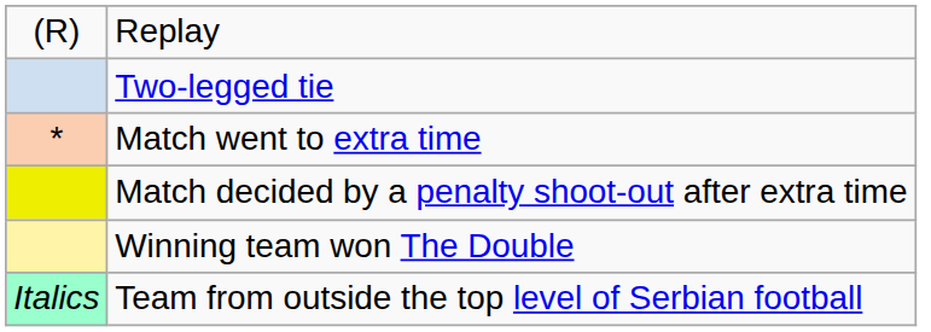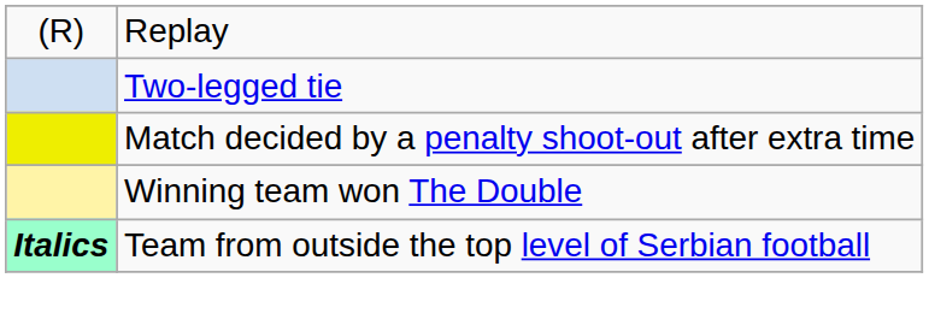 <table class="wikitable">
 <tr>
 <td align=center>(R)</td>
 <td>Replay</td>
 </tr>
 <tr>
 <td align=center style="background-color:#cedff2"></td>
 <td><a href='#'>Two-legged tie</a></td>
 </tr>
 <tr>
-<td align=center style="background-color:#FBCEB1">*</td>
-<td>Match went to <a href='#'>extra time</a></td>
-</tr>
-<tr>
 <td align=center style="background-color:#eeee00"></td>
 <td>Match decided by a <a href='#'>penalty shoot-out</a> after extra time</td>
 </tr>
 <tr>
 <td align=center style="background-color:#fff4a7"></td>
 <td>Winning team won <a href='#'>The Double</a></td>
 </tr>
 <tr>
-<td align=center style="background-color:#9FC"><em>Italics</em></td>
+<td align=center style="background-color:#9FC"><strong><em>Italics</em></strong></td>
 <td>Team from outside the top <a href='#'>level of Serbian football</a></td>
 </tr>
 </table>
